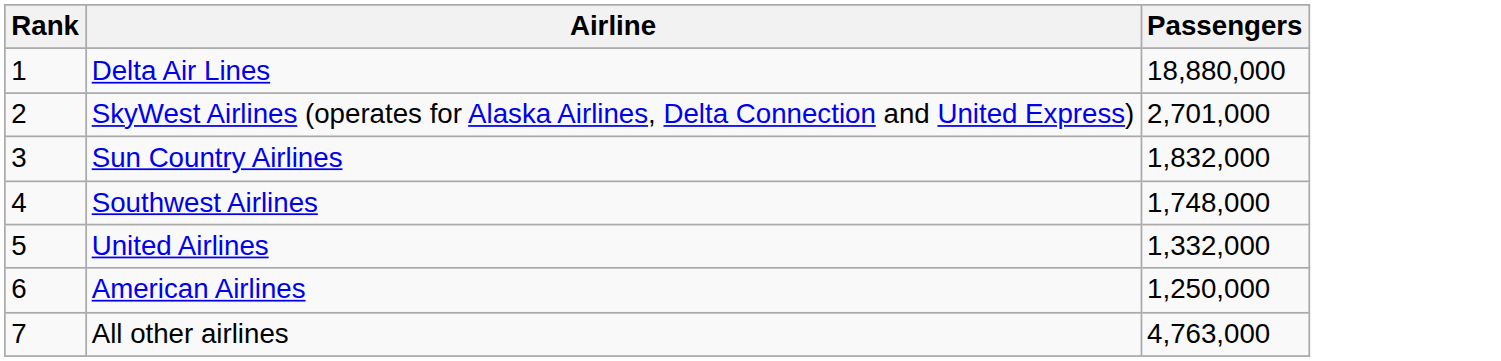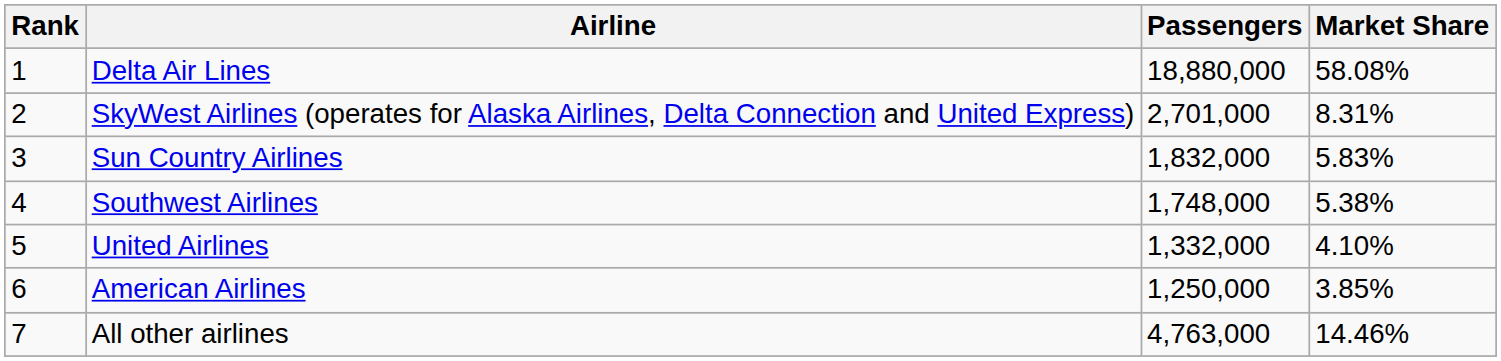 <table class="wikitable sortable">
 <tr>
 <th>Rank</th>
 <th>Airline</th>
 <th>Passengers</th>
+<th>Market Share</th>
 </tr>
 <tr>
 <td>1</td>
 <td><a href='#'>Delta Air Lines</a></td>
 <td>18,880,000</td>
+<td>58.08%</td>
 </tr>
 <tr>
 <td>2</td>
 <td><a href='#'>SkyWest Airlines</a> (operates for <a href='#'>Alaska Airlines</a>, <a href='#'>Delta Connection</a> and <a href='#'>United Express</a>)</td>
 <td>2,701,000</td>
+<td>8.31%</td>
 </tr>
 <tr>
 <td>3</td>
 <td><a href='#'>Sun Country Airlines</a></td>
 <td>1,832,000</td>
+<td>5.83%</td>
 </tr>
 <tr>
 <td>4</td>
 <td><a href='#'>Southwest Airlines</a></td>
 <td>1,748,000</td>
+<td>5.38%</td>
 </tr>
 <tr>
 <td>5</td>
 <td><a href='#'>United Airlines</a></td>
 <td>1,332,000</td>
+<td>4.10%</td>
 </tr>
 <tr>
 <td>6</td>
 <td><a href='#'>American Airlines</a></td>
 <td>1,250,000</td>
+<td>3.85%</td>
 </tr>
 <tr>
 <td>7</td>
 <td>All other airlines</td>
 <td>4,763,000</td>
+<td>14.46%</td>
 </tr>
 </table>
